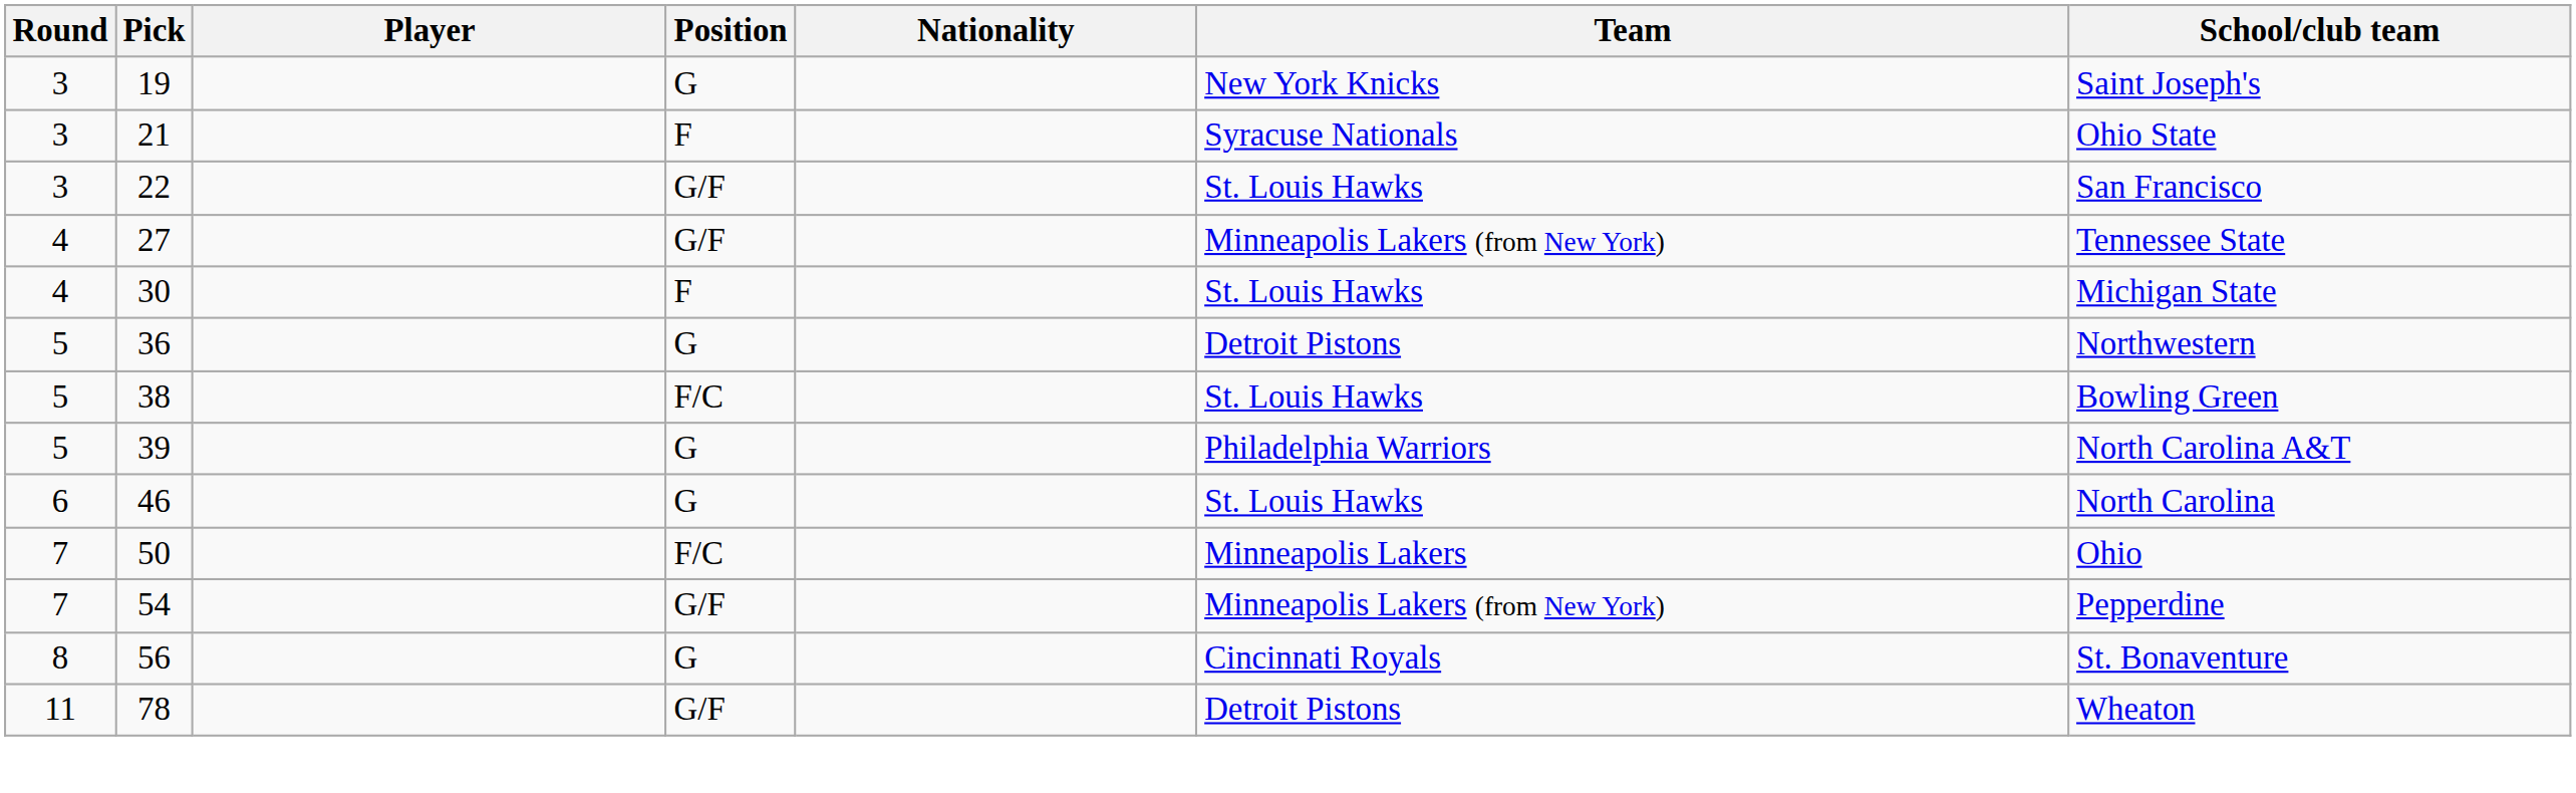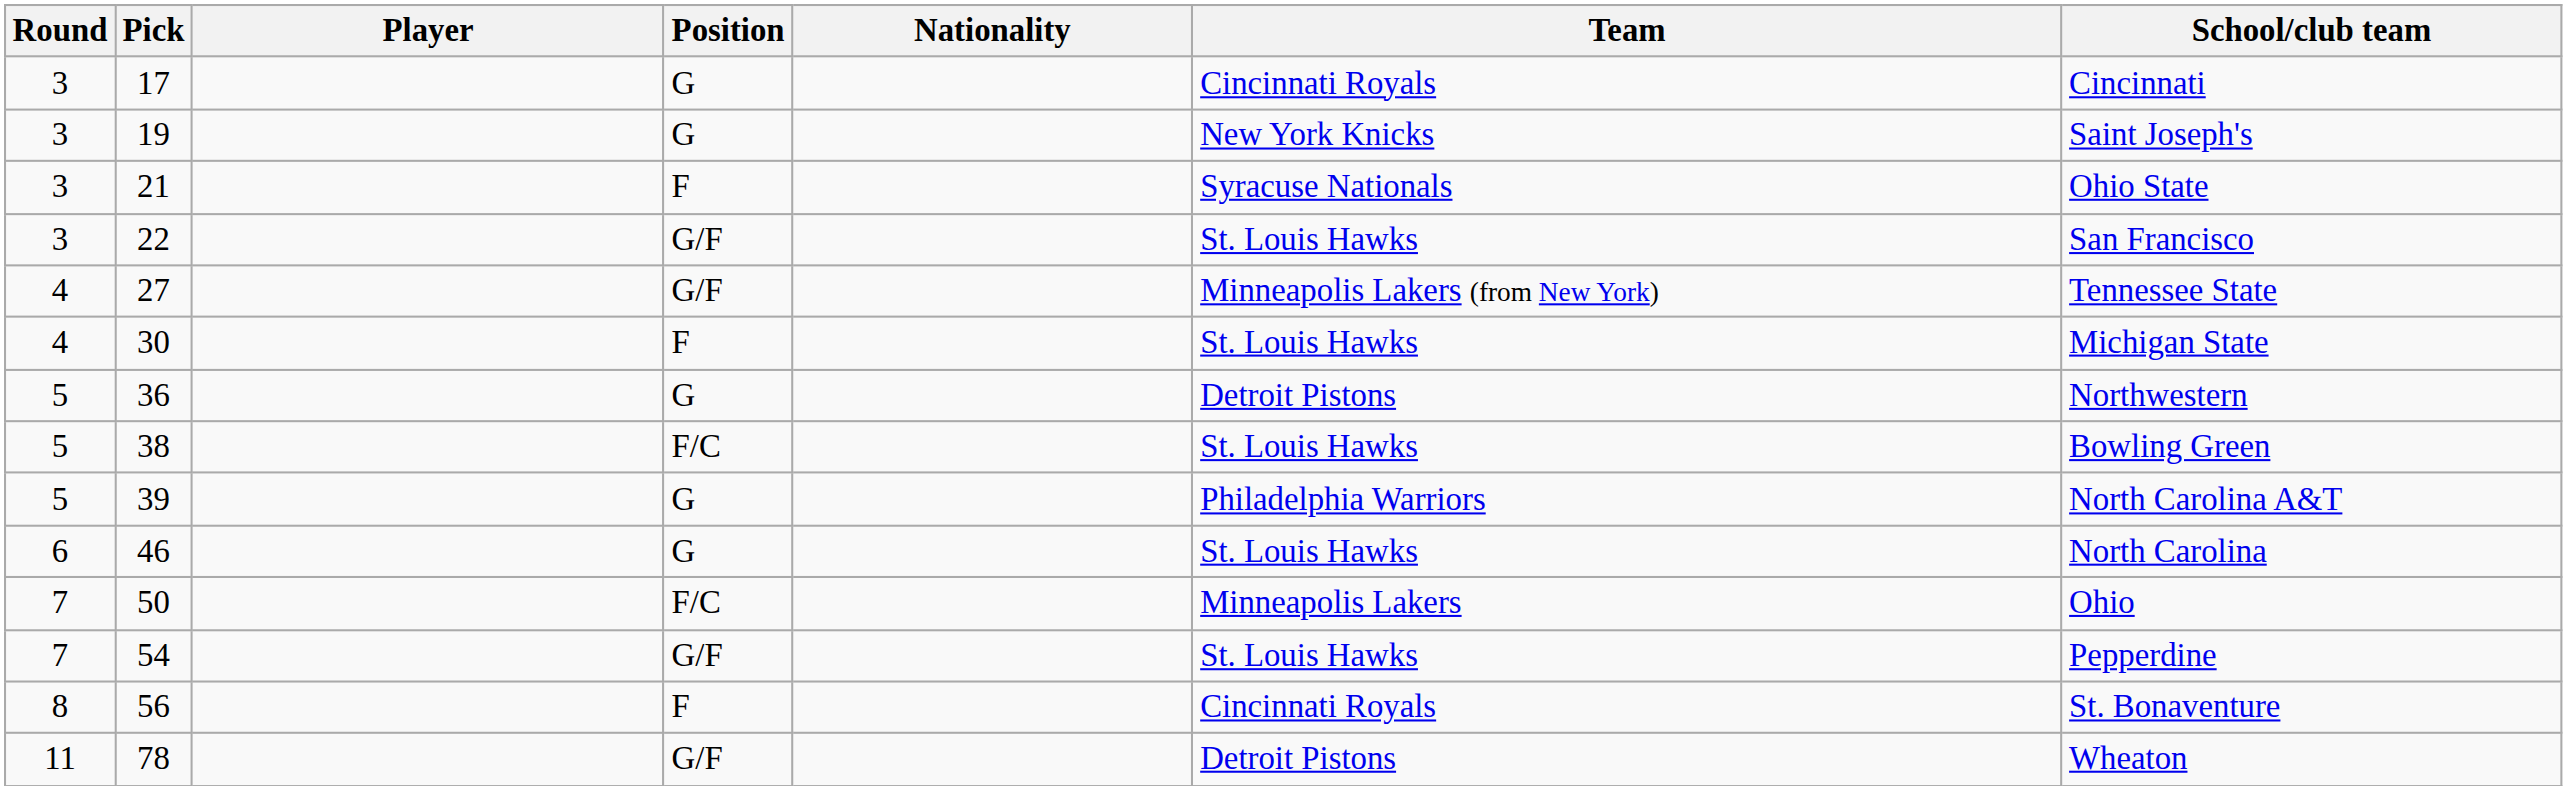 <table class="wikitable sortable">
 <tr>
 <th width="1%">Round</th>
 <th width="1%">Pick</th>
 <th width="19%">Player</th>
 <th width="1%">Position</th>
 <th width="16%">Nationality</th>
 <th width="35%">Team</th>
 <th width="20%">School/club team</th>
+</tr>
+<tr>
+<td align=center>3</td>
+<td align=center>17</td>
+<td></td>
+<td>G</td>
+<td></td>
+<td><a href='#'>Cincinnati Royals</a></td>
+<td><a href='#'>Cincinnati</a></td>
 </tr>
 <tr>
 <td align=center>3</td>
 <td align=center>19</td>
 <td></td>
 <td>G</td>
 <td></td>
 <td><a href='#'>New York Knicks</a></td>
 <td><a href='#'>Saint Joseph's</a></td>
 </tr>
 <tr>
 <td align=center>3</td>
 <td align=center>21</td>
 <td></td>
 <td>F</td>
 <td></td>
 <td><a href='#'>Syracuse Nationals</a></td>
 <td><a href='#'>Ohio State</a></td>
 </tr>
 <tr>
 <td align=center>3</td>
 <td align=center>22</td>
 <td></td>
 <td>G/F</td>
 <td></td>
 <td><a href='#'>St. Louis Hawks</a></td>
 <td><a href='#'>San Francisco</a></td>
 </tr>
 <tr>
 <td align=center>4</td>
 <td align=center>27</td>
 <td></td>
 <td>G/F</td>
 <td></td>
 <td><a href='#'>Minneapolis Lakers</a> <small>(from <a href='#'>New York</a>)</small></td>
 <td><a href='#'>Tennessee State</a></td>
 </tr>
 <tr>
 <td align=center>4</td>
 <td align=center>30</td>
 <td></td>
 <td>F</td>
 <td></td>
 <td><a href='#'>St. Louis Hawks</a></td>
 <td><a href='#'>Michigan State</a></td>
 </tr>
 <tr>
 <td align=center>5</td>
 <td align=center>36</td>
 <td></td>
 <td>G</td>
 <td></td>
 <td><a href='#'>Detroit Pistons</a></td>
 <td><a href='#'>Northwestern</a></td>
 </tr>
 <tr>
 <td align=center>5</td>
 <td align=center>38</td>
 <td></td>
 <td>F/C</td>
 <td></td>
 <td><a href='#'>St. Louis Hawks</a></td>
 <td><a href='#'>Bowling Green</a></td>
 </tr>
 <tr>
 <td align=center>5</td>
 <td align=center>39</td>
 <td></td>
 <td>G</td>
 <td></td>
 <td><a href='#'>Philadelphia Warriors</a></td>
 <td><a href='#'>North Carolina A&T</a></td>
 </tr>
 <tr>
 <td align=center>6</td>
 <td align=center>46</td>
 <td></td>
 <td>G</td>
 <td></td>
 <td><a href='#'>St. Louis Hawks</a></td>
 <td><a href='#'>North Carolina</a></td>
 </tr>
 <tr>
 <td align=center>7</td>
 <td align=center>50</td>
 <td></td>
 <td>F/C</td>
 <td></td>
 <td><a href='#'>Minneapolis Lakers</a></td>
 <td><a href='#'>Ohio</a></td>
 </tr>
 <tr>
 <td align=center>7</td>
 <td align=center>54</td>
 <td></td>
 <td>G/F</td>
 <td></td>
-<td><a href='#'>Minneapolis Lakers</a> <small>(from <a href='#'>New York</a>)</small></td>
+<td><a href='#'>St. Louis Hawks</a></td>
 <td><a href='#'>Pepperdine</a></td>
 </tr>
 <tr>
 <td align=center>8</td>
 <td align=center>56</td>
 <td></td>
-<td>G</td>
+<td>F</td>
 <td></td>
 <td><a href='#'>Cincinnati Royals</a></td>
 <td><a href='#'>St. Bonaventure</a></td>
 </tr>
 <tr>
 <td align=center>11</td>
 <td align=center>78</td>
 <td></td>
 <td>G/F</td>
 <td></td>
 <td><a href='#'>Detroit Pistons</a></td>
 <td><a href='#'>Wheaton</a></td>
 </tr>
 </table>
